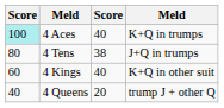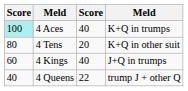 <table class="wikitable" align="left">
 <tr>
 <th>Score</th>
 <th>Meld</th>
 <th>Score</th>
 <th>Meld</th>
 </tr>
 <tr>
 <td style="background: paleturquoise;">100</td>
 <td>4 Aces</td>
 <td>40</td>
 <td>K+Q in trumps</td>
 </tr>
 <tr>
 <td>80</td>
 <td>4 Tens</td>
-<td>38</td>
-<td>J+Q in trumps</td>
+<td>20</td>
+<td>K+Q in other suit</td>
 </tr>
 <tr>
 <td>60</td>
 <td>4 Kings</td>
 <td>40</td>
-<td>K+Q in other suit</td>
+<td>J+Q in trumps</td>
 </tr>
 <tr>
 <td>40</td>
 <td>4 Queens</td>
-<td>20</td>
+<td>22</td>
 <td>trump J + other Q</td>
 </tr>
 </table>
